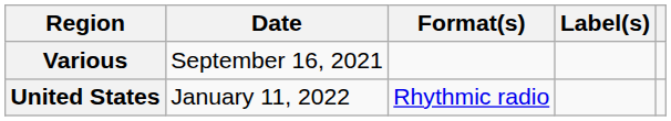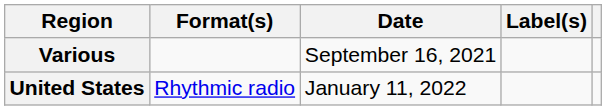 <table class="wikitable plainrowheaders">
 <tr>
 <th scope="col">Region</th>
+<th scope="col">Format(s)</th>
 <th scope="col">Date</th>
-<th scope="col">Format(s)</th>
 <th scope="col">Label(s)</th>
 <th scope="col"></th>
 </tr>
 <tr>
 <th scope="row">Various</th>
+<td></td>
 <td>September 16, 2021</td>
-<td></td>
 <td></td>
 <td></td>
 </tr>
 <tr>
 <th scope="row">United States</th>
+<td><a href='#'>Rhythmic radio</a></td>
 <td>January 11, 2022</td>
-<td><a href='#'>Rhythmic radio</a></td>
 <td></td>
 <td style="text-align:center;"></td>
 </tr>
 </table>
